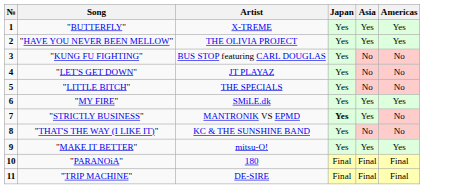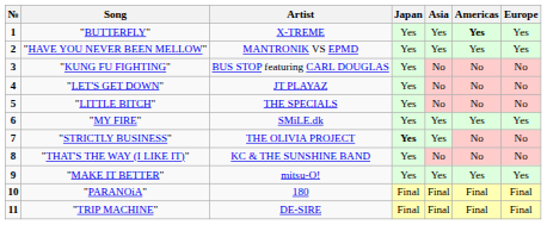 <table class="wikitable sortable" style="font-size:90%; text-align:center;">
 <tr>
 <th>№</th>
 <th>Song</th>
 <th>Artist</th>
 <th>Japan</th>
 <th>Asia</th>
 <th>Americas</th>
+<th>Europe</th>
 </tr>
 <tr>
 <td><strong>1</strong></td>
 <td>"<a href='#'>BUTTERFLY</a>"</td>
 <td><a href='#'>X-TREME</a></td>
 <td style="background:#dfd;">Yes</td>
 <td style="background:#dfd;">Yes</td>
+<td style="background:#dfd;"><strong>Yes</strong></td>
 <td style="background:#dfd;">Yes</td>
 </tr>
 <tr>
 <td><strong>2</strong></td>
 <td>"<a href='#'>HAVE YOU NEVER BEEN MELLOW</a>"</td>
-<td><a href='#'>THE OLIVIA PROJECT</a></td>
+<td><a href='#'>MANTRONIK</a> VS <a href='#'>EPMD</a></td>
+<td style="background:#dfd;">Yes</td>
 <td style="background:#dfd;">Yes</td>
 <td style="background:#dfd;">Yes</td>
 <td style="background:#dfd;">Yes</td>
 </tr>
 <tr>
 <td><strong>3</strong></td>
 <td>"<a href='#'>KUNG FU FIGHTING</a>"</td>
 <td><a href='#'>BUS STOP</a> featuring <a href='#'>CARL DOUGLAS</a></td>
 <td style="background:#dfd;">Yes</td>
 <td style="background:#fcc;">No</td>
 <td style="background:#fcc;">No</td>
+<td style="background:#fcc;">No</td>
 </tr>
 <tr>
 <td><strong>4</strong></td>
 <td>"<a href='#'>LET'S GET DOWN</a>"</td>
 <td><a href='#'>JT PLAYAZ</a></td>
 <td style="background:#dfd;">Yes</td>
+<td style="background:#fcc;">No</td>
 <td style="background:#fcc;">No</td>
 <td style="background:#fcc;">No</td>
 </tr>
 <tr>
 <td><strong>5</strong></td>
 <td>"<a href='#'>LITTLE BITCH</a>"</td>
 <td><a href='#'>THE SPECIALS</a></td>
 <td style="background:#dfd;">Yes</td>
 <td style="background:#fcc;">No</td>
 <td style="background:#fcc;">No</td>
+<td style="background:#fcc;">No</td>
 </tr>
 <tr>
 <td><strong>6</strong></td>
 <td>"<a href='#'>MY FIRE</a>"</td>
 <td><a href='#'>SMiLE.dk</a></td>
 <td style="background:#dfd;">Yes</td>
 <td style="background:#dfd;">Yes</td>
 <td style="background:#dfd;">Yes</td>
+<td style="background:#dfd;">Yes</td>
 </tr>
 <tr>
 <td><strong>7</strong></td>
 <td>"<a href='#'>STRICTLY BUSINESS</a>"</td>
-<td><a href='#'>MANTRONIK</a> VS <a href='#'>EPMD</a></td>
+<td><a href='#'>THE OLIVIA PROJECT</a></td>
 <td style="background:#dfd;"><strong>Yes</strong></td>
 <td style="background:#dfd;">Yes</td>
+<td style="background:#fcc;">No</td>
 <td style="background:#fcc;">No</td>
 </tr>
 <tr>
 <td><strong>8</strong></td>
 <td>"<a href='#'>THAT'S THE WAY (I LIKE IT)</a>"</td>
 <td><a href='#'>KC & THE SUNSHINE BAND</a></td>
 <td style="background:#dfd;">Yes</td>
 <td style="background:#fcc;">No</td>
 <td style="background:#fcc;">No</td>
+<td style="background:#fcc;">No</td>
 </tr>
 <tr>
 <td><strong>9</strong></td>
 <td>"<a href='#'>MAKE IT BETTER</a>"</td>
 <td><a href='#'>mitsu-O!</a></td>
+<td style="background:#dfd;">Yes</td>
 <td style="background:#dfd;">Yes</td>
 <td style="background:#dfd;">Yes</td>
 <td style="background:#dfd;">Yes</td>
 </tr>
 <tr>
 <td><strong>10</strong></td>
 <td>"<a href='#'>PARANOiA</a>"</td>
 <td><a href='#'>180</a></td>
 <td style="background:#FFFFB3;">Final</td>
 <td style="background:#FFFFB3;">Final</td>
 <td style="background:#FFFFB3;">Final</td>
+<td style="background:#FFFFB3;">Final</td>
 </tr>
 <tr>
 <td><strong>11</strong></td>
 <td>"<a href='#'>TRIP MACHINE</a>"</td>
 <td><a href='#'>DE-SIRE</a></td>
 <td style="background:#FFFFB3;">Final</td>
 <td style="background:#FFFFB3;">Final</td>
 <td style="background:#FFFFB3;">Final</td>
+<td style="background:#FFFFB3;">Final</td>
 </tr>
 </table>
